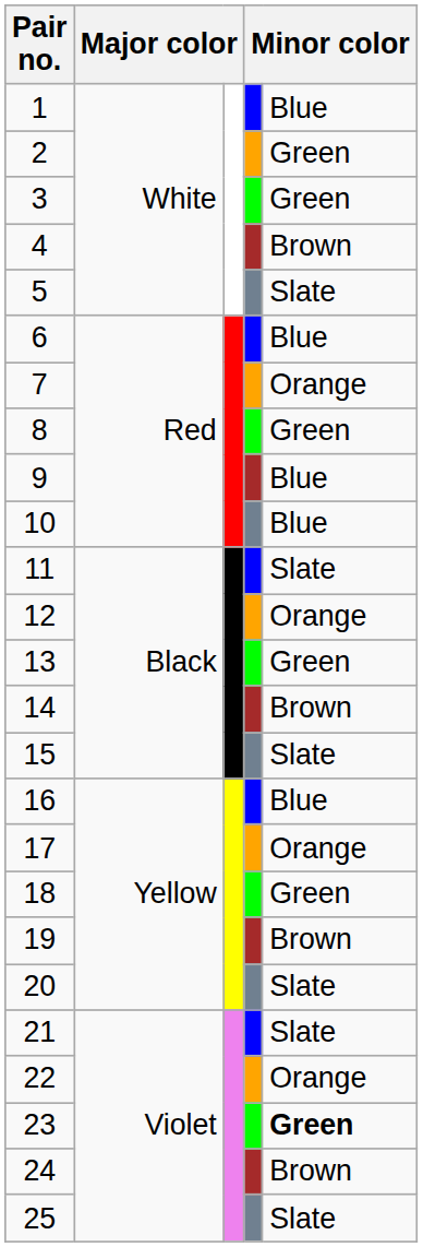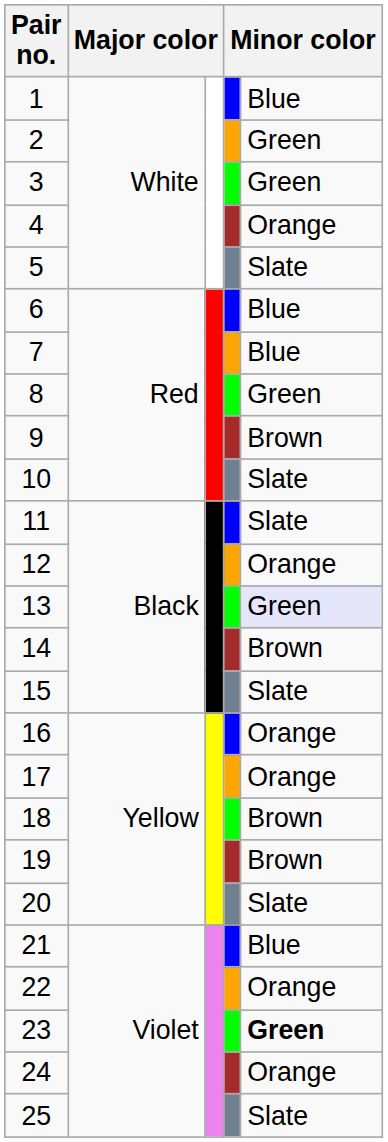 <table class="wikitable">
 <tr>
 <th>Pair<br>no.</th>
 <th colspan="2">Major color</th>
 <th colspan="2">Minor color</th>
 </tr>
 <tr>
 <td align="center">1</td>
 <td rowspan="5" align="right" vertical-align="middle">White</td>
 <td rowspan="5" bgcolor="white"></td>
 <td bgcolor="blue"></td>
 <td>Blue</td>
 </tr>
 <tr>
 <td align="center">2</td>
 <td bgcolor="orange"></td>
 <td>Green</td>
 </tr>
 <tr>
 <td align="center">3</td>
 <td bgcolor="#00FF00"></td>
 <td>Green</td>
 </tr>
 <tr>
 <td align="center">4</td>
 <td bgcolor="brown"></td>
-<td>Brown</td>
+<td>Orange</td>
 </tr>
 <tr>
 <td align="center">5</td>
 <td bgcolor="slategray"></td>
 <td>Slate</td>
 </tr>
 <tr>
 <td align="center">6</td>
 <td rowspan="5" align="right" vertical-align="middle">Red</td>
 <td rowspan="5" bgcolor="red"></td>
 <td bgcolor="blue"></td>
 <td>Blue</td>
 </tr>
 <tr>
 <td align="center">7</td>
 <td bgcolor="orange"></td>
-<td>Orange</td>
+<td>Blue</td>
 </tr>
 <tr>
 <td align="center">8</td>
 <td bgcolor="#00FF00"></td>
 <td>Green</td>
 </tr>
 <tr>
 <td align="center">9</td>
 <td bgcolor="brown"></td>
-<td>Blue</td>
+<td>Brown</td>
 </tr>
 <tr>
 <td align="center">10</td>
 <td bgcolor="slategray"></td>
-<td>Blue</td>
+<td>Slate</td>
 </tr>
 <tr>
 <td align="center">11</td>
 <td rowspan="5" align="right" vertical-align="middle">Black</td>
 <td rowspan="5" bgcolor="black"></td>
 <td bgcolor="blue"></td>
 <td>Slate</td>
 </tr>
 <tr>
 <td align="center">12</td>
 <td bgcolor="orange"></td>
 <td>Orange</td>
 </tr>
 <tr>
 <td align="center">13</td>
 <td bgcolor="#00FF00"></td>
-<td>Green</td>
+<td style="background: lavender;">Green</td>
 </tr>
 <tr>
 <td align="center">14</td>
 <td bgcolor="brown"></td>
 <td>Brown</td>
 </tr>
 <tr>
 <td align="center">15</td>
 <td bgcolor="slategray"></td>
 <td>Slate</td>
 </tr>
 <tr>
 <td align="center">16</td>
 <td rowspan="5" align="right" vertical-align="middle">Yellow</td>
 <td rowspan="5" bgcolor="yellow"></td>
 <td bgcolor="blue"></td>
-<td>Blue</td>
+<td>Orange</td>
 </tr>
 <tr>
 <td align="center">17</td>
 <td bgcolor="orange"></td>
 <td>Orange</td>
 </tr>
 <tr>
 <td align="center">18</td>
 <td bgcolor="#00FF00"></td>
-<td>Green</td>
+<td>Brown</td>
 </tr>
 <tr>
 <td align="center">19</td>
 <td bgcolor="brown"></td>
 <td>Brown</td>
 </tr>
 <tr>
 <td align="center">20</td>
 <td bgcolor="slategray"></td>
 <td>Slate</td>
 </tr>
 <tr>
 <td align="center">21</td>
 <td rowspan="5" align="right" vertical-align="middle">Violet</td>
 <td rowspan="5" bgcolor="violet"></td>
 <td bgcolor="blue"></td>
-<td>Slate</td>
+<td>Blue</td>
 </tr>
 <tr>
 <td align="center">22</td>
 <td bgcolor="orange"></td>
 <td>Orange</td>
 </tr>
 <tr>
 <td align="center">23</td>
 <td bgcolor="#00FF00"></td>
 <td><strong>Green</strong></td>
 </tr>
 <tr>
 <td align="center">24</td>
 <td bgcolor="brown"></td>
-<td>Brown</td>
+<td>Orange</td>
 </tr>
 <tr>
 <td align="center">25</td>
 <td bgcolor="slategray"></td>
 <td>Slate</td>
 </tr>
 </table>
